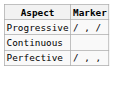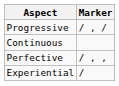 <table class="wikitable">
 <tr>
 <th>Aspect</th>
 <th>Marker</th>
 </tr>
 <tr>
 <td>Progressive</td>
 <td> /  ,  /  </td>
 </tr>
 <tr>
 <td>Continuous</td>
 <td> </td>
 </tr>
 <tr>
 <td>Perfective</td>
 <td> /  ,  ,  </td>
 </tr>
+<tr>
+<td>Experiential</td>
+<td> /  </td>
+</tr>
 </table>
